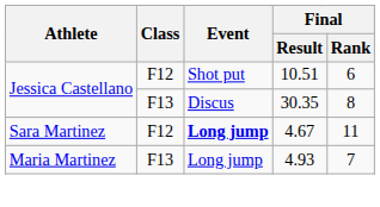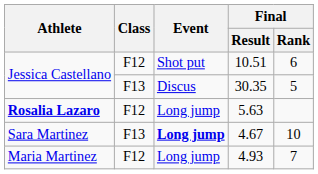 <table class=wikitable style="font-size:90%">
 <tr>
 <th rowspan="2">Athlete</th>
 <th rowspan="2">Class</th>
 <th rowspan="2">Event</th>
 <th colspan="2">Final</th>
 </tr>
 <tr>
 <th>Result</th>
 <th>Rank</th>
 </tr>
 <tr>
 <td rowspan="2"><a href='#'>Jessica Castellano</a></td>
 <td style="text-align:center;">F12</td>
 <td><a href='#'>Shot put</a></td>
 <td style="text-align:center;">10.51</td>
 <td style="text-align:center;">6</td>
 </tr>
 <tr>
 <td style="text-align:center;">F13</td>
 <td><a href='#'>Discus</a></td>
 <td style="text-align:center;">30.35</td>
-<td style="text-align:center;">8</td>
+<td style="text-align:center;">5</td>
+</tr>
+<tr>
+<td><strong><a href='#'>Rosalia Lazaro</a></strong></td>
+<td style="text-align:center;">F12</td>
+<td><a href='#'>Long jump</a></td>
+<td style="text-align:center;">5.63</td>
+<td style="text-align:center;"></td>
 </tr>
 <tr>
 <td><a href='#'>Sara Martinez</a></td>
-<td style="text-align:center;">F12</td>
+<td style="text-align:center;">F13</td>
 <td><strong><a href='#'>Long jump</a></strong></td>
 <td style="text-align:center;">4.67</td>
-<td style="text-align:center;">11</td>
+<td style="text-align:center;">10</td>
 </tr>
 <tr>
 <td><a href='#'>Maria Martinez</a></td>
-<td style="text-align:center;">F13</td>
+<td style="text-align:center;">F12</td>
 <td><a href='#'>Long jump</a></td>
 <td style="text-align:center;">4.93</td>
 <td style="text-align:center;">7</td>
 </tr>
 </table>
